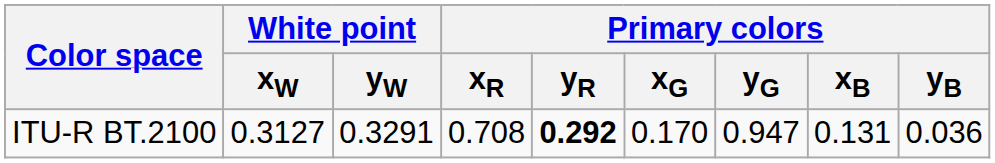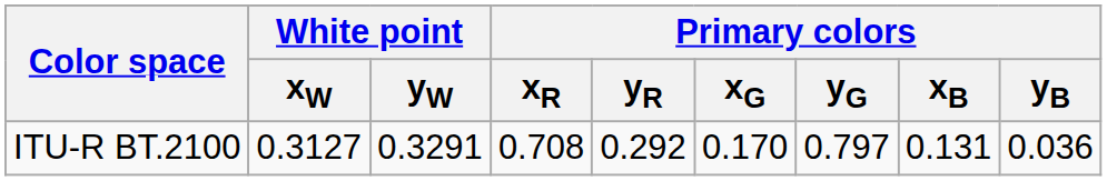 <table class="wikitable">
 <tr>
 <th rowspan="2"><a href='#'>Color space</a></th>
 <th colspan="2"><a href='#'>White point</a></th>
 <th colspan="6"><a href='#'>Primary colors</a></th>
 </tr>
 <tr>
 <th>x<sub>W</sub></th>
 <th>y<sub>W</sub></th>
 <th>x<sub>R</sub></th>
 <th>y<sub>R</sub></th>
 <th>x<sub>G</sub></th>
 <th>y<sub>G</sub></th>
 <th>x<sub>B</sub></th>
 <th>y<sub>B</sub></th>
 </tr>
 <tr>
 <td align="center">ITU-R BT.2100</td>
 <td>0.3127</td>
 <td>0.3291</td>
 <td>0.708</td>
-<td><strong>0.292</strong></td>
+<td>0.292</td>
 <td>0.170</td>
-<td>0.947</td>
+<td>0.797</td>
 <td>0.131</td>
 <td>0.036</td>
 </tr>
 </table>
